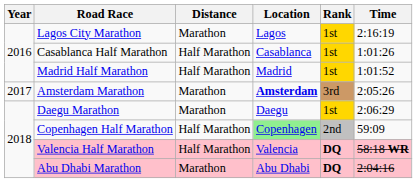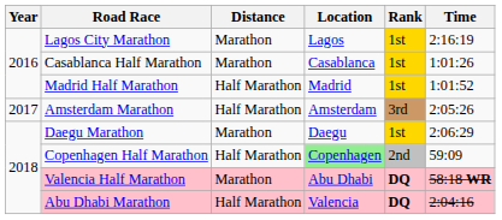 <table class="wikitable plainrowheaders sortable">
 <tr>
 <th scope="col">Year</th>
 <th scope="col">Road Race</th>
 <th scope="col">Distance</th>
 <th scope="col">Location</th>
 <th scope="col">Rank</th>
 <th scope="col">Time</th>
 </tr>
 <tr>
 <td rowspan=3>2016</td>
 <td><a href='#'>Lagos City Marathon</a></td>
 <td>Marathon</td>
 <td><a href='#'>Lagos</a></td>
 <td bgcolor=gold>1st</td>
 <td>2:16:19</td>
 </tr>
 <tr>
 <td>Casablanca Half Marathon</td>
-<td>Half Marathon</td>
+<td>Marathon</td>
 <td><a href='#'>Casablanca</a></td>
 <td bgcolor=gold>1st</td>
 <td>1:01:26</td>
 </tr>
 <tr>
 <td><a href='#'>Madrid Half Marathon</a></td>
 <td>Half Marathon</td>
 <td><a href='#'>Madrid</a></td>
 <td bgcolor=gold>1st</td>
 <td>1:01:52</td>
 </tr>
 <tr>
 <td rowspan=1>2017</td>
 <td><a href='#'>Amsterdam Marathon</a></td>
-<td>Marathon</td>
-<td><strong><a href='#'>Amsterdam</a></strong></td>
+<td>Half Marathon</td>
+<td><a href='#'>Amsterdam</a></td>
 <td bgcolor=cc9966>3rd</td>
 <td>2:05:26</td>
 </tr>
 <tr>
 <td rowspan=4>2018</td>
 <td><a href='#'>Daegu Marathon</a></td>
 <td>Marathon</td>
 <td><a href='#'>Daegu</a></td>
 <td bgcolor=gold>1st</td>
 <td>2:06:29</td>
 </tr>
 <tr>
 <td><a href='#'>Copenhagen Half Marathon</a></td>
 <td>Half Marathon</td>
 <td style="background: lightgreen;"><a href='#'>Copenhagen</a></td>
 <td bgcolor=silver>2nd</td>
 <td>59:09</td>
 </tr>
 <tr bgcolor=pink>
 <td><a href='#'>Valencia Half Marathon</a></td>
-<td>Half Marathon</td>
-<td><a href='#'>Valencia</a></td>
+<td>Marathon</td>
+<td><a href='#'>Abu Dhabi</a></td>
 <td bgcolor=pink><strong>DQ</strong></td>
 <td><s>58:18 <strong>WR</strong></s></td>
 </tr>
 <tr bgcolor=pink>
 <td><a href='#'>Abu Dhabi Marathon</a></td>
-<td>Marathon</td>
-<td><a href='#'>Abu Dhabi</a></td>
+<td>Half Marathon</td>
+<td><a href='#'>Valencia</a></td>
 <td bgcolor=pink><strong>DQ</strong></td>
 <td><s>2:04:16</s></td>
 </tr>
 </table>
